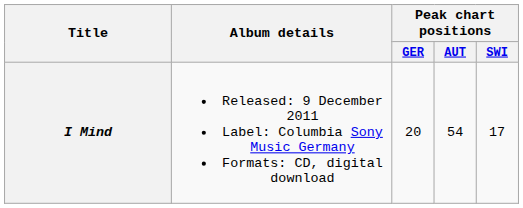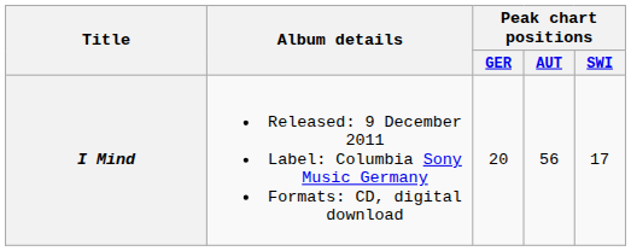 <table class="wikitable plainrowheaders" style="text-align:center;">
 <tr>
 <th scope="col" rowspan="2" style="width:12em;">Title</th>
 <th scope="col" rowspan="2" style="width:16em;">Album details</th>
 <th scope="col" colspan="3">Peak chart positions</th>
 </tr>
 <tr>
 <th scope="col" style="width:3em;font-size:90%;"><a href='#'>GER</a><br></th>
 <th scope="col" style="width:3em;font-size:90%;"><a href='#'>AUT</a><br></th>
 <th scope="col" style="width:3em;font-size:90%;"><a href='#'>SWI</a><br></th>
 </tr>
 <tr>
 <th scope="row"><em>I Mind</em></th>
 <td><br><ul><li>Released: 9 December 2011</li><li>Label: Columbia <a href='#'>Sony Music Germany</a></li><li>Formats: CD, digital download</li></ul></td>
 <td>20</td>
-<td>54</td>
+<td>56</td>
 <td>17</td>
 </tr>
 </table>
